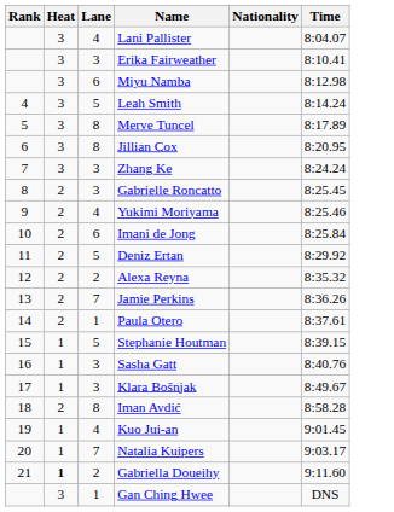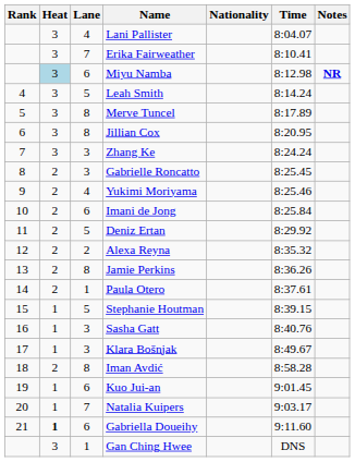 <table class="wikitable sortable" style="text-align:center">
 <tr>
 <th>Rank</th>
 <th>Heat</th>
 <th>Lane</th>
 <th>Name</th>
 <th>Nationality</th>
 <th>Time</th>
+<th>Notes</th>
 </tr>
 <tr>
 <td></td>
 <td>3</td>
 <td>4</td>
 <td align="left"><a href='#'>Lani Pallister</a></td>
 <td align="left"></td>
 <td>8:04.07</td>
+<td></td>
 </tr>
 <tr>
 <td></td>
 <td>3</td>
-<td>3</td>
+<td>7</td>
 <td align="left"><a href='#'>Erika Fairweather</a></td>
 <td align="left"></td>
 <td>8:10.41</td>
+<td></td>
 </tr>
 <tr>
 <td></td>
-<td>3</td>
+<td style="background: lightblue;">3</td>
 <td>6</td>
 <td align="left"><a href='#'>Miyu Namba</a></td>
 <td align="left"></td>
 <td>8:12.98</td>
+<td><strong><a href='#'>NR</a></strong></td>
 </tr>
 <tr>
 <td>4</td>
 <td>3</td>
 <td>5</td>
 <td align="left"><a href='#'>Leah Smith</a></td>
 <td align="left"></td>
 <td>8:14.24</td>
+<td></td>
 </tr>
 <tr>
 <td>5</td>
 <td>3</td>
 <td>8</td>
 <td align="left"><a href='#'>Merve Tuncel</a></td>
 <td align="left"></td>
 <td>8:17.89</td>
+<td></td>
 </tr>
 <tr>
 <td>6</td>
 <td>3</td>
 <td>8</td>
 <td align="left"><a href='#'>Jillian Cox</a></td>
 <td align="left"></td>
 <td>8:20.95</td>
+<td></td>
 </tr>
 <tr>
 <td>7</td>
 <td>3</td>
 <td>3</td>
 <td align="left"><a href='#'>Zhang Ke</a></td>
 <td align="left"></td>
 <td>8:24.24</td>
+<td></td>
 </tr>
 <tr>
 <td>8</td>
 <td>2</td>
 <td>3</td>
 <td align="left"><a href='#'>Gabrielle Roncatto</a></td>
 <td align="left"></td>
 <td>8:25.45</td>
+<td></td>
 </tr>
 <tr>
 <td>9</td>
 <td>2</td>
 <td>4</td>
 <td align="left"><a href='#'>Yukimi Moriyama</a></td>
 <td align="left"></td>
 <td>8:25.46</td>
+<td></td>
 </tr>
 <tr>
 <td>10</td>
 <td>2</td>
 <td>6</td>
 <td align="left"><a href='#'>Imani de Jong</a></td>
 <td align="left"></td>
 <td>8:25.84</td>
+<td></td>
 </tr>
 <tr>
 <td>11</td>
 <td>2</td>
 <td>5</td>
 <td align="left"><a href='#'>Deniz Ertan</a></td>
 <td align="left"></td>
 <td>8:29.92</td>
+<td></td>
 </tr>
 <tr>
 <td>12</td>
 <td>2</td>
 <td>2</td>
 <td align="left"><a href='#'>Alexa Reyna</a></td>
 <td align="left"></td>
 <td>8:35.32</td>
+<td></td>
 </tr>
 <tr>
 <td>13</td>
 <td>2</td>
-<td>7</td>
+<td>8</td>
 <td align="left"><a href='#'>Jamie Perkins</a></td>
 <td align="left"></td>
 <td>8:36.26</td>
+<td></td>
 </tr>
 <tr>
 <td>14</td>
 <td>2</td>
 <td>1</td>
 <td align="left"><a href='#'>Paula Otero</a></td>
 <td align="left"></td>
 <td>8:37.61</td>
+<td></td>
 </tr>
 <tr>
 <td>15</td>
 <td>1</td>
 <td>5</td>
 <td align="left"><a href='#'>Stephanie Houtman</a></td>
 <td align="left"></td>
 <td>8:39.15</td>
+<td></td>
 </tr>
 <tr>
 <td>16</td>
 <td>1</td>
 <td>3</td>
 <td align="left"><a href='#'>Sasha Gatt</a></td>
 <td align="left"></td>
 <td>8:40.76</td>
+<td></td>
 </tr>
 <tr>
 <td>17</td>
 <td>1</td>
 <td>3</td>
 <td align="left"><a href='#'>Klara Bošnjak</a></td>
 <td align="left"></td>
 <td>8:49.67</td>
+<td></td>
 </tr>
 <tr>
 <td>18</td>
 <td>2</td>
 <td>8</td>
 <td align="left"><a href='#'>Iman Avdić</a></td>
 <td align="left"></td>
 <td>8:58.28</td>
+<td></td>
 </tr>
 <tr>
 <td>19</td>
 <td>1</td>
-<td>4</td>
+<td>6</td>
 <td align="left"><a href='#'>Kuo Jui-an</a></td>
 <td align="left"></td>
 <td>9:01.45</td>
+<td></td>
 </tr>
 <tr>
 <td>20</td>
 <td>1</td>
 <td>7</td>
 <td align="left"><a href='#'>Natalia Kuipers</a></td>
 <td align="left"></td>
 <td>9:03.17</td>
+<td></td>
 </tr>
 <tr>
 <td>21</td>
 <td><strong>1</strong></td>
-<td>2</td>
+<td>6</td>
 <td align="left"><a href='#'>Gabriella Doueihy</a></td>
 <td align="left"></td>
 <td>9:11.60</td>
+<td></td>
 </tr>
 <tr>
 <td></td>
 <td>3</td>
 <td>1</td>
 <td align="left"><a href='#'>Gan Ching Hwee</a></td>
 <td align="left"></td>
 <td>DNS</td>
+<td></td>
 </tr>
 </table>
